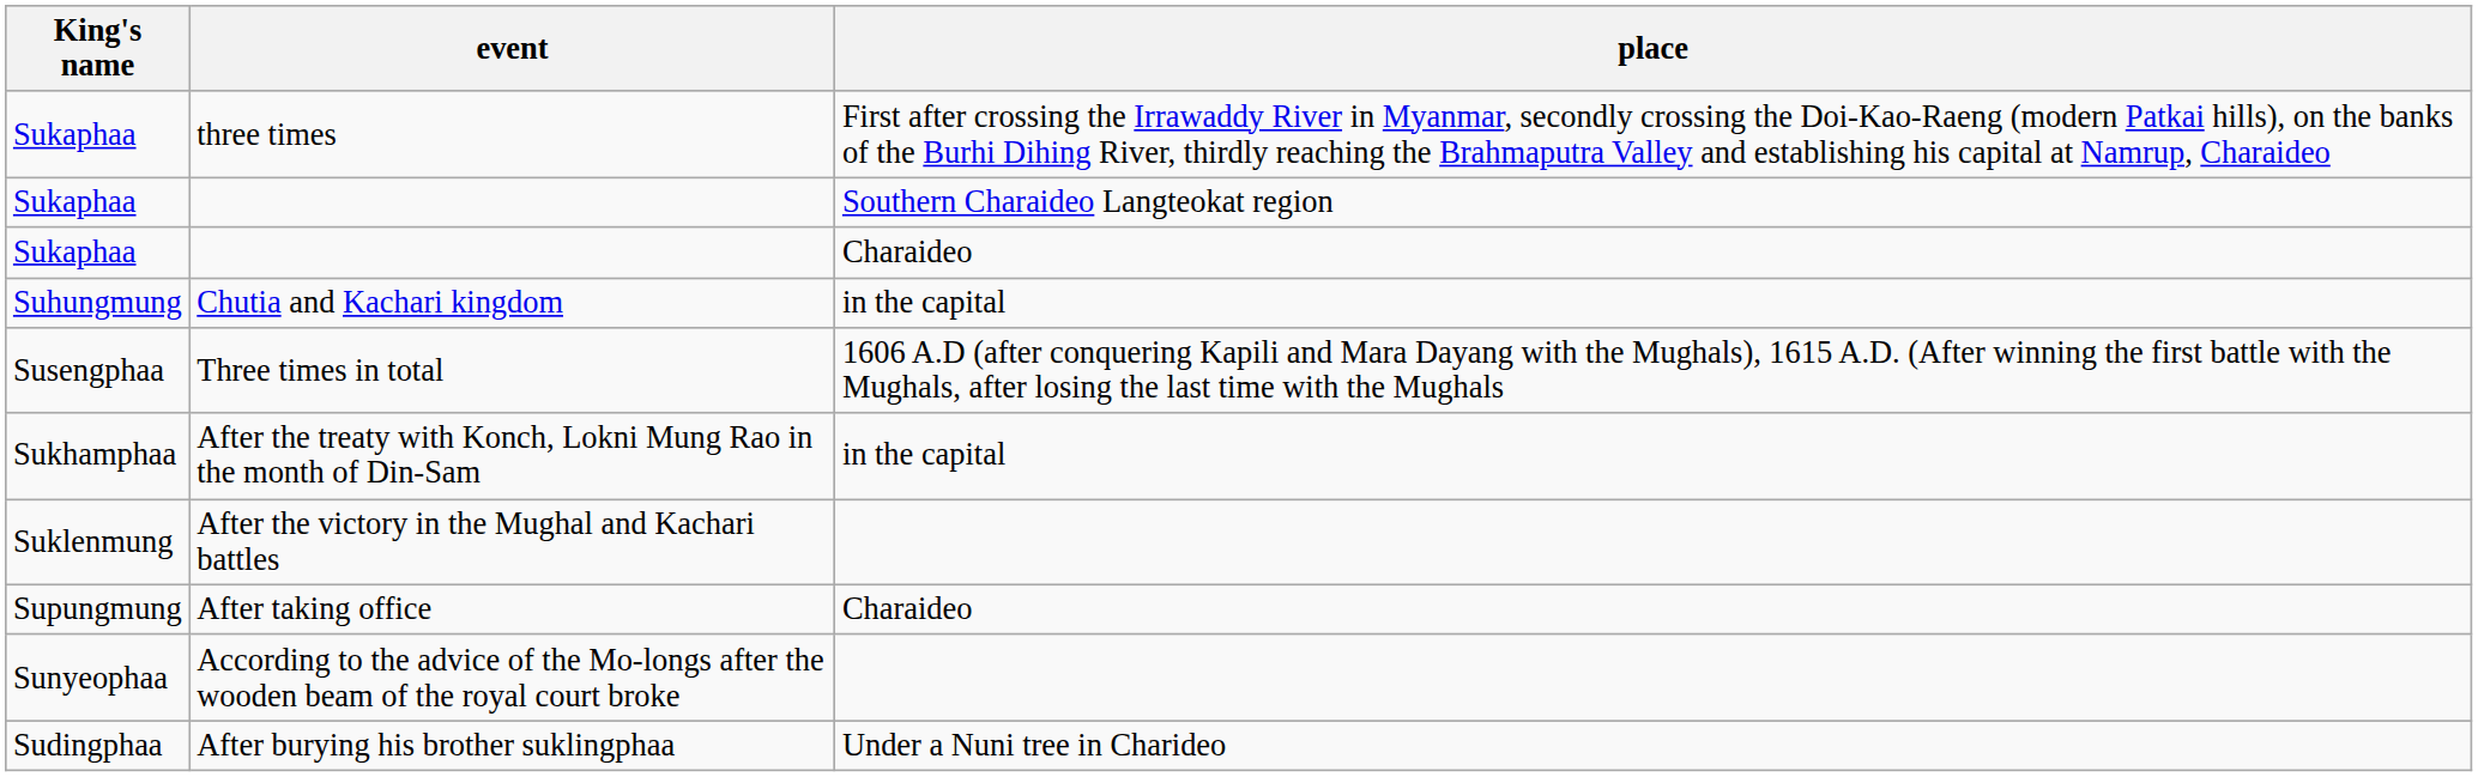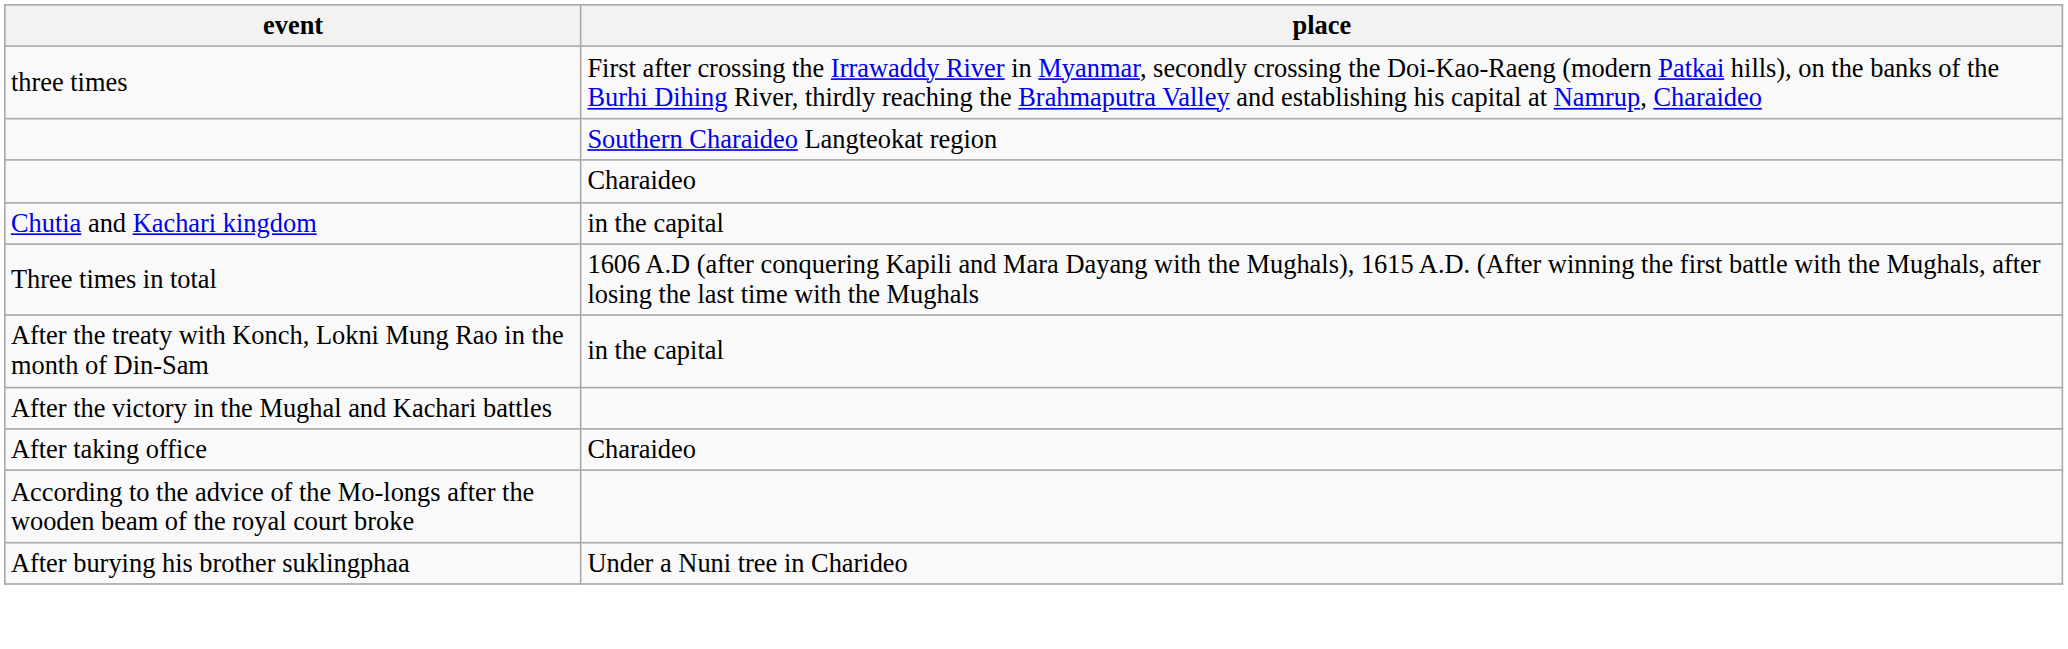 <table class="wikitable">
 <tr>
-<th>King's name</th>
 <th>event</th>
 <th>place</th>
 </tr>
 <tr |->
-<td><a href='#'>Sukaphaa</a></td>
 <td>three times</td>
 <td>First after crossing the <a href='#'>Irrawaddy River</a> in <a href='#'>Myanmar</a>, secondly crossing the Doi-Kao-Raeng (modern <a href='#'>Patkai</a> hills), on the banks of the <a href='#'>Burhi Dihing</a> River, thirdly reaching the <a href='#'>Brahmaputra Valley</a> and establishing his capital at <a href='#'>Namrup</a>, <a href='#'>Charaideo</a></td>
 </tr>
 <tr |->
-<td><a href='#'>Sukaphaa</a></td>
 <td></td>
 <td><a href='#'>Southern Charaideo</a> Langteokat region</td>
 </tr>
 <tr |->
-<td><a href='#'>Sukaphaa</a></td>
 <td></td>
 <td>Charaideo</td>
 </tr>
 <tr | ->
-<td><a href='#'>Suhungmung</a></td>
 <td After conquering the><a href='#'>Chutia</a> and <a href='#'>Kachari kingdom</a></td>
 <td>in the capital</td>
 </tr>
 <tr>
-<td>Susengphaa</td>
 <td>Three times in total</td>
 <td>1606 A.D (after conquering Kapili and Mara Dayang with the Mughals), 1615 A.D.  (After winning the first battle with the Mughals, after losing the last time with the Mughals</td>
 </tr>
 <tr |->
-<td>Sukhamphaa</td>
 <td>After the treaty with Konch, Lokni Mung Rao in the month of Din-Sam</td>
 <td>in the capital</td>
 </tr>
 <tr |->
-<td>Suklenmung</td>
 <td>After the victory in the Mughal and Kachari battles</td>
 <td></td>
 </tr>
 <tr |->
-<td>Supungmung</td>
 <td>After taking office</td>
 <td>Charaideo</td>
 </tr>
 <tr |->
-<td>Sunyeophaa</td>
 <td>According to the advice of the Mo-longs after the wooden beam of the royal court broke</td>
 <td></td>
 </tr>
 <tr |->
-<td>Sudingphaa</td>
 <td>After burying his brother suklingphaa</td>
 <td>Under a Nuni tree in Charideo</td>
 </tr>
 </table>
